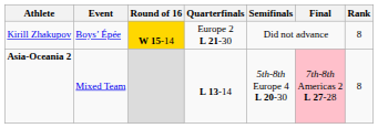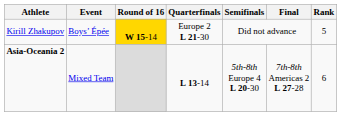 <table class="wikitable" border="1" style="font-size:90%">
 <tr>
 <th>Athlete</th>
 <th>Event</th>
 <th>Round of 16</th>
 <th>Quarterfinals</th>
 <th>Semifinals</th>
 <th>Final</th>
 <th>Rank</th>
 </tr>
 <tr>
 <td><a href='#'>Kirill Zhakupov</a></td>
 <td><a href='#'>Boys’ Épée</a></td>
 <td align=center style="background: gold;"><br> <strong>W</strong> <strong>15</strong>-14</td>
 <td align=center>Europe 2<br> <strong>L</strong> <strong>21</strong>-30</td>
 <td align=center colspan=2>Did not advance</td>
-<td align=center>8</td>
+<td align=center>5</td>
 </tr>
 <tr>
 <td><strong>Asia-Oceania 2</strong><br><br><br><br><br><br></td>
 <td><a href='#'>Mixed Team</a></td>
 <td bgcolor=#DCDCDC></td>
 <td align=center><br> <strong>L</strong> <strong>13</strong>-14</td>
 <td align=center><em>5th-8th</em><br>Europe 4<br> <strong>L</strong> <strong>20</strong>-30</td>
-<td align=center style="background: pink;"><em>7th-8th</em><br>Americas 2<br> <strong>L</strong> <strong>27</strong>-28</td>
-<td align=center>8</td>
+<td align=center><em>7th-8th</em><br>Americas 2<br> <strong>L</strong> <strong>27</strong>-28</td>
+<td align=center>6</td>
 </tr>
 </table>
